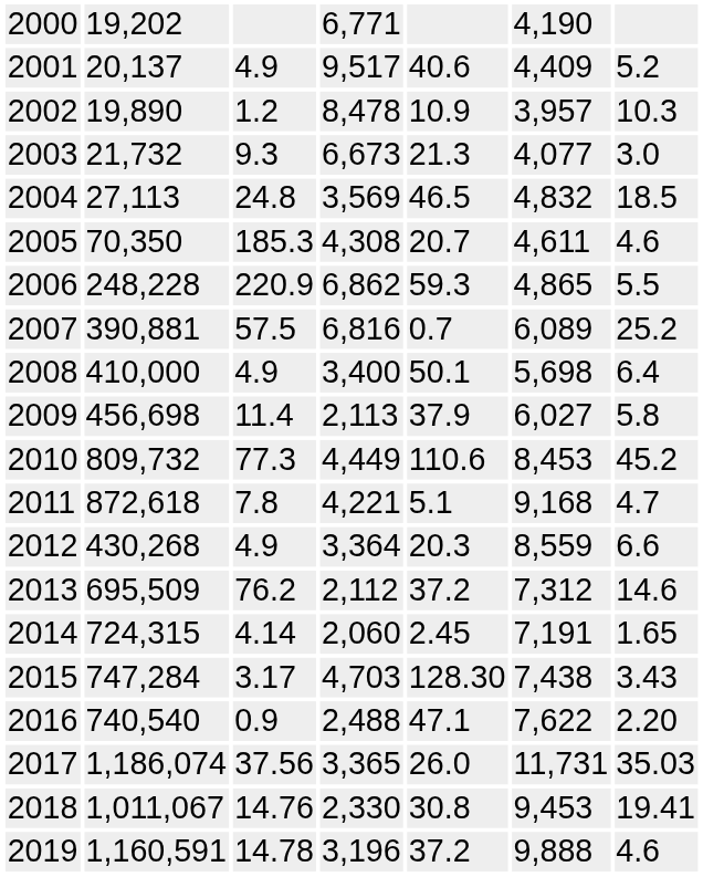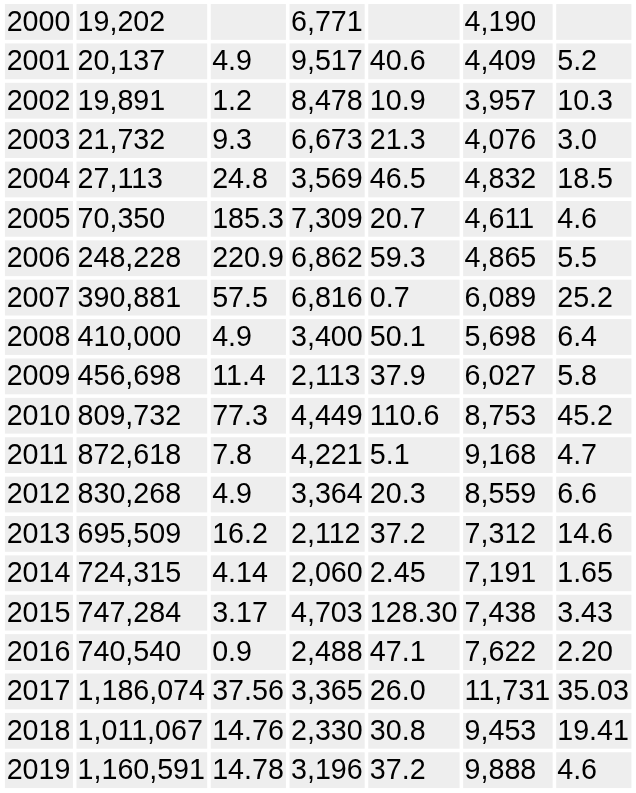 <table class="toccolours sortable" style="padding:0.5em;">
 <tr>
 <th></th>
 <th></th>
 <th></th>
 <th></th>
 <th></th>
 <th></th>
 <th></th>
 </tr>
 <tr style="background:#eee;">
 <td>2000</td>
 <td>19,202</td>
 <td></td>
 <td>6,771</td>
 <td></td>
 <td>4,190</td>
 <td></td>
 </tr>
 <tr style="background:#eee;">
 <td>2001</td>
 <td>20,137</td>
 <td>4.9</td>
 <td>9,517</td>
 <td>40.6</td>
 <td>4,409</td>
 <td>5.2</td>
 </tr>
 <tr style="background:#eee;">
 <td>2002</td>
-<td>19,890</td>
+<td>19,891</td>
 <td>1.2</td>
 <td>8,478</td>
 <td>10.9</td>
 <td>3,957</td>
 <td>10.3</td>
 </tr>
 <tr style="background:#eee;">
 <td>2003</td>
 <td>21,732</td>
 <td>9.3</td>
 <td>6,673</td>
 <td>21.3</td>
-<td>4,077</td>
+<td>4,076</td>
 <td>3.0</td>
 </tr>
 <tr style="background:#eee;">
 <td>2004</td>
 <td>27,113</td>
 <td>24.8</td>
 <td>3,569</td>
 <td>46.5</td>
 <td>4,832</td>
 <td>18.5</td>
 </tr>
 <tr style="background:#eee;">
 <td>2005</td>
 <td>70,350</td>
 <td>185.3</td>
-<td>4,308</td>
+<td>7,309</td>
 <td>20.7</td>
 <td>4,611</td>
 <td>4.6</td>
 </tr>
 <tr style="background:#eee;">
 <td>2006</td>
 <td>248,228</td>
 <td>220.9</td>
 <td>6,862</td>
 <td>59.3</td>
 <td>4,865</td>
 <td>5.5</td>
 </tr>
 <tr style="background:#eee;">
 <td>2007</td>
 <td>390,881</td>
 <td>57.5</td>
 <td>6,816</td>
 <td>0.7</td>
 <td>6,089</td>
 <td>25.2</td>
 </tr>
 <tr style="background:#eee;">
 <td>2008</td>
 <td>410,000</td>
 <td>4.9</td>
 <td>3,400</td>
 <td>50.1</td>
 <td>5,698</td>
 <td>6.4</td>
 </tr>
 <tr style="background:#eee;">
 <td>2009</td>
 <td>456,698</td>
 <td>11.4</td>
 <td>2,113</td>
 <td>37.9</td>
 <td>6,027</td>
 <td>5.8</td>
 </tr>
 <tr style="background:#eee;">
 <td>2010</td>
 <td>809,732</td>
 <td>77.3</td>
 <td>4,449</td>
 <td>110.6</td>
-<td>8,453</td>
+<td>8,753</td>
 <td>45.2</td>
 </tr>
 <tr style="background:#eee;">
 <td>2011</td>
 <td>872,618</td>
 <td>7.8</td>
 <td>4,221</td>
 <td>5.1</td>
 <td>9,168</td>
 <td>4.7</td>
 </tr>
 <tr style="background:#eee;">
 <td>2012</td>
-<td>430,268</td>
+<td>830,268</td>
 <td>4.9</td>
 <td>3,364</td>
 <td>20.3</td>
 <td>8,559</td>
 <td>6.6</td>
 </tr>
 <tr style="background:#eee;">
 <td>2013</td>
 <td>695,509</td>
-<td>76.2</td>
+<td>16.2</td>
 <td>2,112</td>
 <td>37.2</td>
 <td>7,312</td>
 <td>14.6</td>
 </tr>
 <tr style="background:#eee;">
 <td>2014</td>
 <td>724,315</td>
 <td>4.14</td>
 <td>2,060</td>
 <td>2.45</td>
 <td>7,191</td>
 <td>1.65</td>
 </tr>
 <tr style="background:#eee;">
 <td>2015</td>
 <td>747,284</td>
 <td>3.17</td>
 <td>4,703</td>
 <td>128.30</td>
 <td>7,438</td>
 <td>3.43</td>
 </tr>
 <tr style="background:#eee;">
 <td>2016</td>
 <td>740,540</td>
 <td>0.9</td>
 <td>2,488</td>
 <td>47.1</td>
 <td>7,622</td>
 <td>2.20</td>
 </tr>
 <tr style="background:#eee;">
 <td>2017</td>
 <td>1,186,074</td>
 <td>37.56</td>
 <td>3,365</td>
 <td>26.0</td>
 <td>11,731</td>
 <td>35.03</td>
 </tr>
 <tr style="background:#eee;">
 <td>2018</td>
 <td>1,011,067</td>
 <td>14.76</td>
 <td>2,330</td>
 <td>30.8</td>
 <td>9,453</td>
 <td>19.41</td>
 </tr>
 <tr style="background:#eee;">
 <td>2019</td>
 <td>1,160,591</td>
 <td>14.78</td>
 <td>3,196</td>
 <td>37.2</td>
 <td>9,888</td>
 <td>4.6</td>
 </tr>
 </table>
